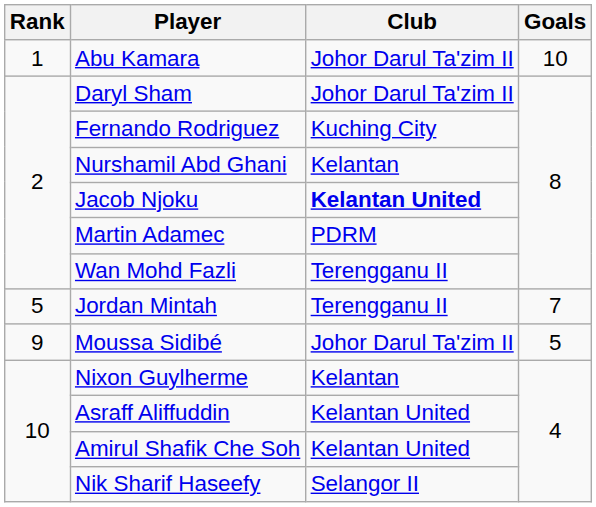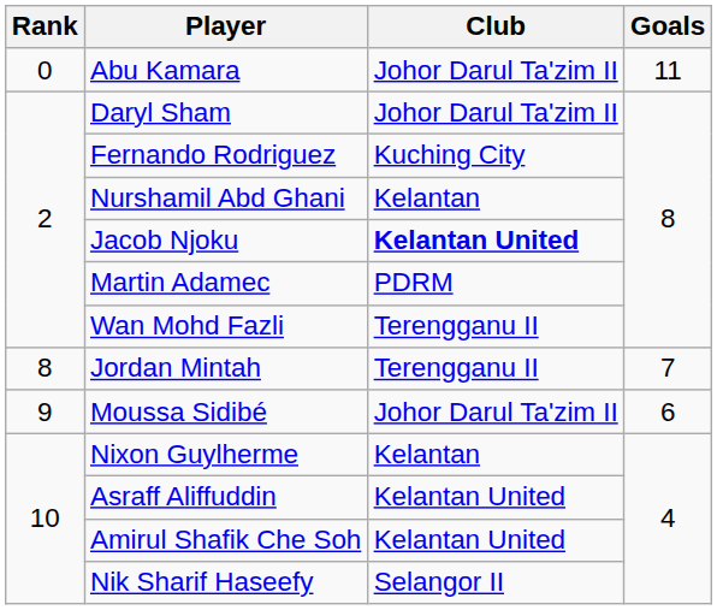 <table class="wikitable" style="text-align:center">
 <tr>
 <th>Rank</th>
 <th>Player</th>
 <th>Club</th>
 <th>Goals</th>
 </tr>
 <tr>
-<td>1</td>
+<td>0</td>
 <td style="text-align:left;"> <a href='#'>Abu Kamara</a></td>
 <td style="text-align:left;"><a href='#'>Johor Darul Ta'zim II</a></td>
-<td>10</td>
+<td>11</td>
 </tr>
 <tr>
 <td rowspan=6>2</td>
 <td style="text-align:left;"> <a href='#'>Daryl Sham</a></td>
 <td style="text-align:left;"><a href='#'>Johor Darul Ta'zim II</a></td>
 <td rowspan=6>8</td>
 </tr>
 <tr>
 <td style="text-align:left;"> <a href='#'>Fernando Rodriguez</a></td>
 <td style="text-align:left;"><a href='#'> Kuching City</a></td>
 </tr>
 <tr>
 <td style="text-align:left;"> <a href='#'>Nurshamil Abd Ghani</a></td>
 <td style="text-align:left;"><a href='#'> Kelantan</a></td>
 </tr>
 <tr>
 <td style="text-align:left;"> <a href='#'>Jacob Njoku</a></td>
 <td style="text-align:left;"><strong><a href='#'> Kelantan United</a></strong></td>
 </tr>
 <tr>
 <td style="text-align:left;"> <a href='#'>Martin Adamec</a></td>
 <td style="text-align:left;"><a href='#'> PDRM</a></td>
 </tr>
 <tr>
 <td style="text-align:left;"> <a href='#'>Wan Mohd Fazli</a></td>
 <td style="text-align:left;"><a href='#'> Terengganu II</a></td>
 </tr>
 <tr>
-<td>5</td>
+<td>8</td>
 <td style="text-align:left;"> <a href='#'>Jordan Mintah</a></td>
 <td style="text-align:left;"><a href='#'> Terengganu II</a></td>
 <td>7</td>
 </tr>
 <tr>
 <td>9</td>
 <td style="text-align:left;"> <a href='#'>Moussa Sidibé</a></td>
 <td style="text-align:left;"><a href='#'>Johor Darul Ta'zim II</a></td>
-<td>5</td>
+<td>6</td>
 </tr>
 <tr>
 <td rowspan=4>10</td>
 <td style="text-align:left;"> <a href='#'>Nixon Guylherme</a></td>
 <td style="text-align:left;"><a href='#'> Kelantan</a></td>
 <td rowspan=4>4</td>
 </tr>
 <tr>
 <td style="text-align:left;"> <a href='#'>Asraff Aliffuddin</a></td>
 <td style="text-align:left;"><a href='#'> Kelantan United</a></td>
 </tr>
 <tr>
 <td style="text-align:left;"> <a href='#'>Amirul Shafik Che Soh</a></td>
 <td style="text-align:left;"><a href='#'> Kelantan United</a></td>
 </tr>
 <tr>
 <td style="text-align:left;"> <a href='#'>Nik Sharif Haseefy</a></td>
 <td style="text-align:left;"><a href='#'> Selangor II</a></td>
 </tr>
 </table>
